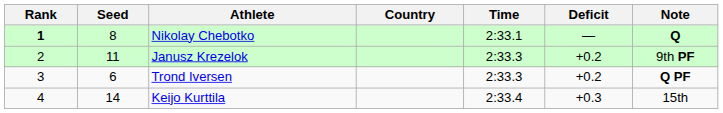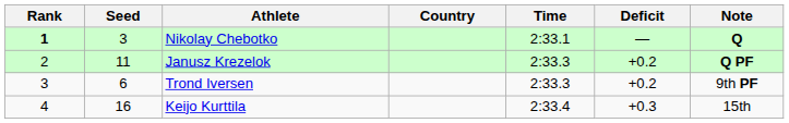 <table class="wikitable sortable" style="text-align:center" width=55%>
 <tr>
 <th>Rank</th>
 <th>Seed</th>
 <th>Athlete</th>
 <th>Country</th>
 <th>Time</th>
 <th>Deficit</th>
 <th>Note</th>
 </tr>
 <tr bgcolor=ccffcc>
 <td><strong>1</strong></td>
-<td>8</td>
+<td>3</td>
 <td align=left><a href='#'>Nikolay Chebotko</a></td>
 <td align=left></td>
 <td>2:33.1</td>
 <td>—</td>
 <td><strong>Q</strong></td>
 </tr>
 <tr bgcolor=ccffcc>
 <td>2</td>
 <td>11</td>
 <td align=left><a href='#'>Janusz Krezelok</a></td>
 <td align=left></td>
 <td>2:33.3</td>
 <td>+0.2</td>
-<td>9th <strong>PF</strong></td>
+<td><strong>Q</strong> <strong>PF</strong></td>
 </tr>
 <tr>
 <td>3</td>
 <td>6</td>
 <td align=left><a href='#'>Trond Iversen</a></td>
 <td align=left></td>
 <td>2:33.3</td>
 <td>+0.2</td>
-<td><strong>Q</strong> <strong>PF</strong></td>
+<td>9th <strong>PF</strong></td>
 </tr>
 <tr>
 <td>4</td>
-<td>14</td>
+<td>16</td>
 <td align=left><a href='#'>Keijo Kurttila</a></td>
 <td align=left></td>
 <td>2:33.4</td>
 <td>+0.3</td>
 <td>15th</td>
 </tr>
 </table>
